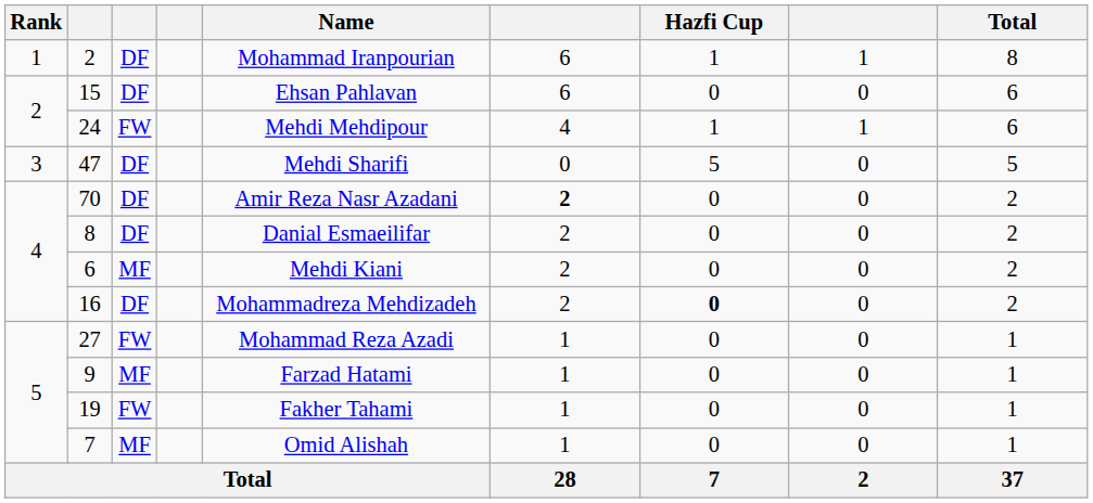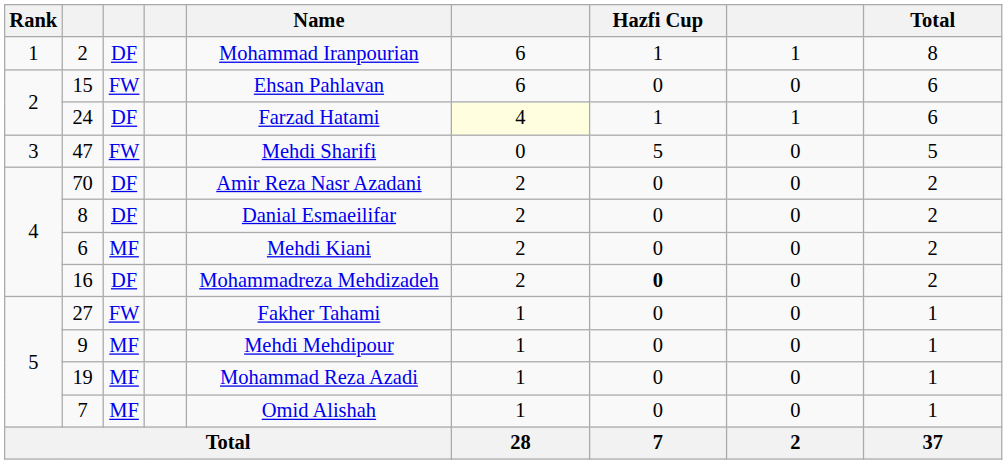 <table class="wikitable" style="text-align:center">
 <tr>
 <th width=25>Rank</th>
 <th width=25></th>
 <th width=25></th>
 <th width=25></th>
 <th width=200>Name</th>
 <th width=100></th>
 <th width=100>Hazfi Cup</th>
 <th width=100></th>
 <th width=100>Total</th>
 </tr>
 <tr>
 <td rowspan=1>1</td>
 <td>2</td>
 <td><a href='#'>DF</a></td>
 <td></td>
 <td><a href='#'>Mohammad Iranpourian</a></td>
 <td>6</td>
 <td>1</td>
 <td>1</td>
 <td>8</td>
 </tr>
 <tr>
 <td rowspan=2>2</td>
 <td>15</td>
-<td><a href='#'>DF</a></td>
+<td><a href='#'>FW</a></td>
 <td></td>
 <td><a href='#'>Ehsan Pahlavan</a></td>
 <td>6</td>
 <td>0</td>
 <td>0</td>
 <td>6</td>
 </tr>
 <tr>
 <td>24</td>
-<td><a href='#'>FW</a></td>
+<td><a href='#'>DF</a></td>
 <td></td>
-<td><a href='#'>Mehdi Mehdipour</a></td>
-<td>4</td>
+<td><a href='#'>Farzad Hatami</a></td>
+<td style="background: lightyellow;">4</td>
 <td>1</td>
 <td>1</td>
 <td>6</td>
 </tr>
 <tr>
 <td rowspan=1>3</td>
 <td>47</td>
-<td><a href='#'>DF</a></td>
+<td><a href='#'>FW</a></td>
 <td></td>
 <td><a href='#'>Mehdi Sharifi</a></td>
 <td>0</td>
 <td>5</td>
 <td>0</td>
 <td>5</td>
 </tr>
 <tr>
 <td rowspan=4>4</td>
 <td>70</td>
 <td><a href='#'>DF</a></td>
 <td></td>
 <td><a href='#'>Amir Reza Nasr Azadani</a></td>
-<td><strong>2</strong></td>
+<td>2</td>
 <td>0</td>
 <td>0</td>
 <td>2</td>
 </tr>
 <tr>
 <td>8</td>
 <td><a href='#'>DF</a></td>
 <td></td>
 <td><a href='#'>Danial Esmaeilifar</a></td>
 <td>2</td>
 <td>0</td>
 <td>0</td>
 <td>2</td>
 </tr>
 <tr>
 <td>6</td>
 <td><a href='#'>MF</a></td>
 <td></td>
 <td><a href='#'>Mehdi Kiani</a></td>
 <td>2</td>
 <td>0</td>
 <td>0</td>
 <td>2</td>
 </tr>
 <tr>
 <td>16</td>
 <td><a href='#'>DF</a></td>
 <td></td>
 <td><a href='#'>Mohammadreza Mehdizadeh</a></td>
 <td>2</td>
 <td><strong>0</strong></td>
 <td>0</td>
 <td>2</td>
 </tr>
 <tr>
 <td rowspan=4>5</td>
 <td>27</td>
 <td><a href='#'>FW</a></td>
 <td></td>
-<td><a href='#'>Mohammad Reza Azadi</a></td>
+<td><a href='#'>Fakher Tahami</a></td>
 <td>1</td>
 <td>0</td>
 <td>0</td>
 <td>1</td>
 </tr>
 <tr>
 <td>9</td>
 <td><a href='#'>MF</a></td>
 <td></td>
-<td><a href='#'>Farzad Hatami</a></td>
+<td><a href='#'>Mehdi Mehdipour</a></td>
 <td>1</td>
 <td>0</td>
 <td>0</td>
 <td>1</td>
 </tr>
 <tr>
 <td>19</td>
-<td><a href='#'>FW</a></td>
+<td><a href='#'>MF</a></td>
 <td></td>
-<td><a href='#'>Fakher Tahami</a></td>
+<td><a href='#'>Mohammad Reza Azadi</a></td>
 <td>1</td>
 <td>0</td>
 <td>0</td>
 <td>1</td>
 </tr>
 <tr>
 <td>7</td>
 <td><a href='#'>MF</a></td>
 <td></td>
 <td><a href='#'>Omid Alishah</a></td>
 <td>1</td>
 <td>0</td>
 <td>0</td>
 <td>1</td>
 </tr>
 <tr>
 <th align=center colspan=5>Total</th>
 <th align=center>28</th>
 <th align=center>7</th>
 <th align=center>2</th>
 <th align=center>37</th>
 </tr>
 </table>
